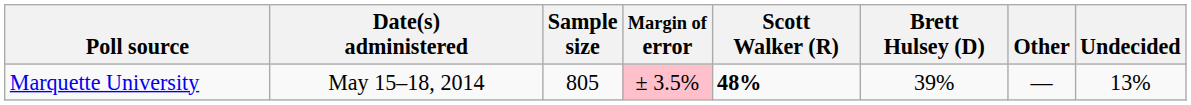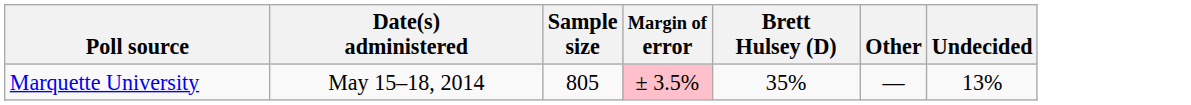 <table class="wikitable">
 <tr valign= bottom>
 <th style="width:185px;">Poll source</th>
 <th style="width:190px;">Date(s)<br>administered</th>
 <th class=small>Sample<br>size</th>
 <th><small>Margin of</small><br>error</th>
-<th style="width:100px;">Scott<br>Walker (R)</th>
 <th style="width:100px;">Brett<br>Hulsey (D)</th>
 <th style="width:40px;">Other</th>
 <th style="width:40px;">Undecided</th>
 </tr>
 <tr>
 <td><a href='#'>Marquette University</a></td>
 <td align=center>May 15–18, 2014</td>
 <td align=center>805</td>
 <td align=center style="background: pink;">± 3.5%</td>
-<td><strong>48%</strong></td>
-<td align=center>39%</td>
+<td align=center>35%</td>
 <td align=center>—</td>
 <td align=center>13%</td>
 </tr>
 </table>
